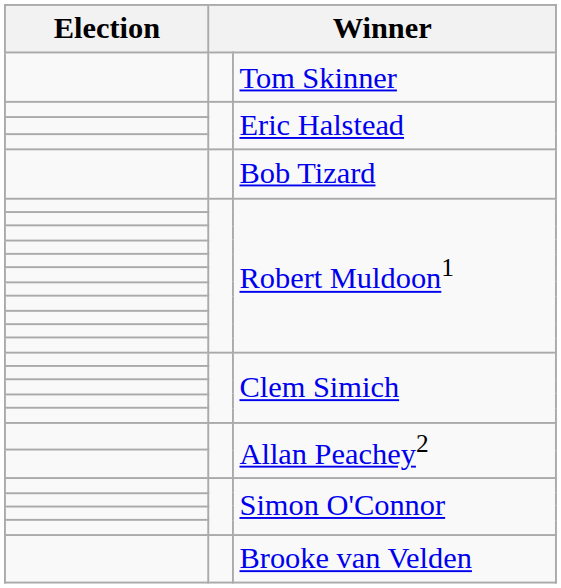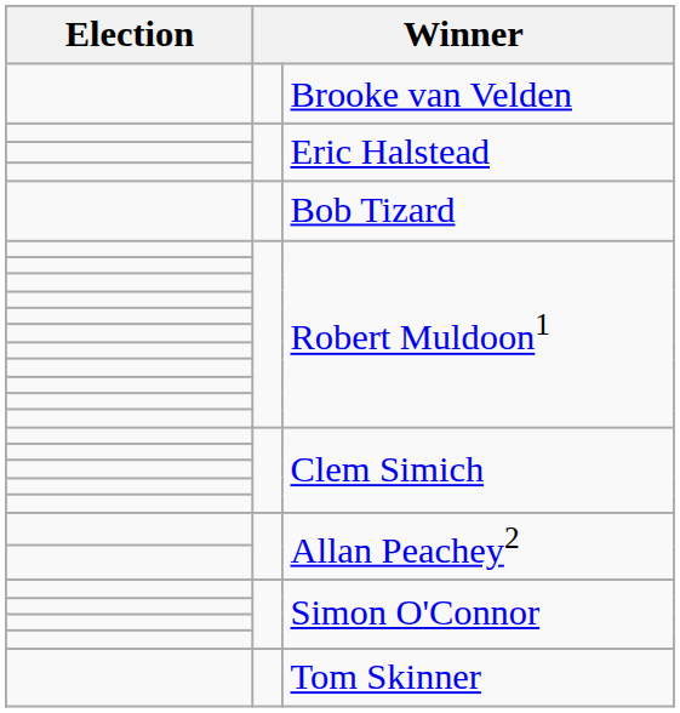 <table class=wikitable>
 <tr>
 <th width=100>Election</th>
 <th width=175 colspan=2>Winner</th>
 </tr>
 <tr>
 <td></td>
-<td width=5 bgcolor=></td>
-<td><a href='#'>Tom Skinner</a></td>
+<td bgcolor=></td>
+<td><a href='#'>Brooke van Velden</a></td>
 </tr>
 <tr>
 <td></td>
 <td rowspan=3 bgcolor=></td>
 <td rowspan=3><a href='#'>Eric Halstead</a></td>
 </tr>
 <tr>
 <td></td>
 </tr>
 <tr>
 <td></td>
 </tr>
 <tr>
 <td></td>
 <td bgcolor=></td>
 <td><a href='#'>Bob Tizard</a></td>
 </tr>
 <tr>
 <td></td>
 <td rowspan=11 bgcolor=></td>
 <td rowspan=11><a href='#'>Robert Muldoon</a><sup>1</sup></td>
 </tr>
 <tr>
 <td></td>
 </tr>
 <tr>
 <td></td>
 </tr>
 <tr>
 <td></td>
 </tr>
 <tr>
 <td></td>
 </tr>
 <tr>
 <td></td>
 </tr>
 <tr>
 <td></td>
 </tr>
 <tr>
 <td></td>
 </tr>
 <tr>
 <td></td>
 </tr>
 <tr>
 <td></td>
 </tr>
 <tr>
 <td></td>
 </tr>
 <tr>
 <td></td>
 <td rowspan=5 bgcolor=></td>
 <td rowspan=5><a href='#'>Clem Simich</a></td>
 </tr>
 <tr>
 <td></td>
 </tr>
 <tr>
 <td></td>
 </tr>
 <tr>
 <td></td>
 </tr>
 <tr>
 <td></td>
 </tr>
 <tr>
 <td></td>
 <td rowspan=2 bgcolor=></td>
 <td rowspan=2><a href='#'>Allan Peachey</a><sup>2</sup></td>
 </tr>
 <tr>
 <td></td>
 </tr>
 <tr>
 <td></td>
 <td rowspan=4 bgcolor=></td>
 <td rowspan=4><a href='#'>Simon O'Connor</a></td>
 </tr>
 <tr>
 <td></td>
 </tr>
 <tr>
 <td></td>
 </tr>
 <tr>
 <td></td>
 </tr>
 <tr>
 <td></td>
-<td bgcolor=></td>
-<td><a href='#'>Brooke van Velden</a></td>
+<td width=5 bgcolor=></td>
+<td><a href='#'>Tom Skinner</a></td>
 </tr>
 </table>
